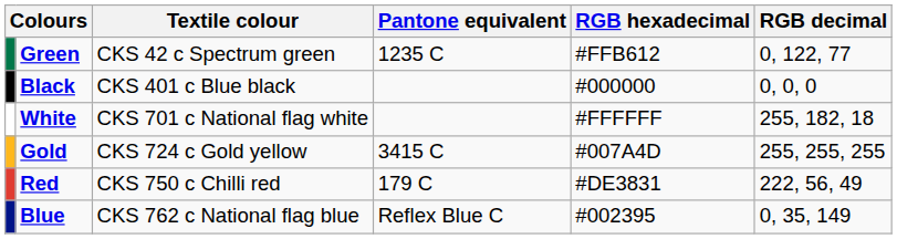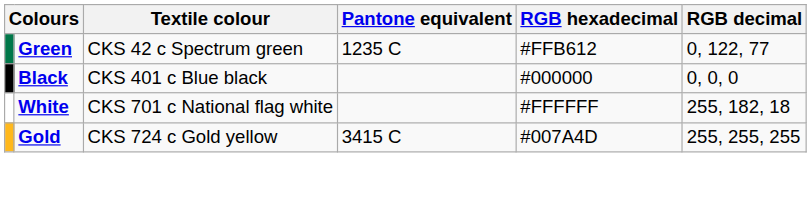 <table class="wikitable">
 <tr>
 <th colspan="2">Colours</th>
 <th>Textile colour</th>
 <th><a href='#'>Pantone</a> equivalent</th>
 <th><a href='#'>RGB</a> hexadecimal</th>
 <th>RGB decimal</th>
 </tr>
 <tr>
 <td style="background: #007749;"></td>
 <td><strong><a href='#'>Green</a></strong></td>
 <td>CKS 42 c Spectrum green</td>
 <td>1235 C</td>
 <td>#FFB612</td>
 <td>0, 122, 77</td>
 </tr>
 <tr>
 <td style="background:#000;"></td>
 <td><strong><a href='#'>Black</a></strong></td>
 <td>CKS 401 c Blue black</td>
 <td></td>
 <td>#000000</td>
 <td>0, 0, 0</td>
 </tr>
 <tr>
 <td style="background:#fff;"></td>
 <td><strong><a href='#'>White</a></strong></td>
 <td>CKS 701 c National flag white</td>
 <td></td>
 <td>#FFFFFF</td>
 <td>255, 182, 18</td>
 </tr>
 <tr>
 <td style="background: #FFB81C;"></td>
 <td><strong><a href='#'>Gold</a></strong></td>
 <td>CKS 724 c Gold yellow</td>
 <td>3415 C</td>
 <td>#007A4D</td>
 <td>255, 255, 255</td>
 </tr>
-<tr>
-<td style="background: #E03C31;"></td>
-<td><strong><a href='#'>Red</a></strong></td>
-<td>CKS 750 c Chilli red</td>
-<td>179 C</td>
-<td>#DE3831</td>
-<td>222, 56, 49</td>
-</tr>
-<tr>
-<td style="background: #001489;"></td>
-<td><strong><a href='#'>Blue</a></strong></td>
-<td>CKS 762 c National flag blue</td>
-<td>Reflex Blue C</td>
-<td>#002395</td>
-<td>0, 35, 149</td>
-</tr>
 </table>
